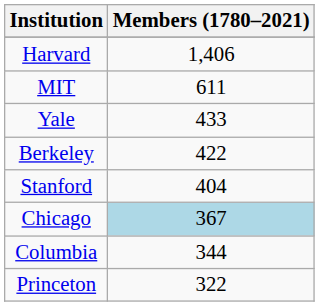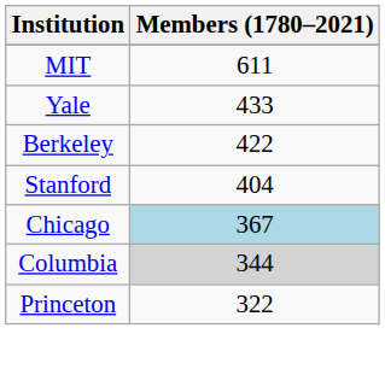 <table class="wikitable sortable">
 <tr>
 <th>Institution</th>
 <th data-sort-type="number">Members (1780–2021)</th>
 </tr>
 <tr>
-</tr>
-<tr>
-<td align="center"><a href='#'>Harvard</a></td>
-<td align="center">1,406</td>
 </tr>
 <tr>
 <td align="center"><a href='#'>MIT</a></td>
 <td align="center">611</td>
 </tr>
 <tr>
 <td align="center"><a href='#'>Yale</a></td>
 <td align="center">433</td>
 </tr>
 <tr>
 <td align="center"><a href='#'>Berkeley</a></td>
 <td align="center">422</td>
 </tr>
 <tr>
 <td align="center"><a href='#'>Stanford</a></td>
 <td align="center">404</td>
 </tr>
 <tr>
 <td align="center"><a href='#'>Chicago</a></td>
 <td align="center" style="background: lightblue;">367</td>
 </tr>
 <tr>
 <td align="center"><a href='#'>Columbia</a></td>
-<td align="center">344</td>
+<td align="center" style="background: lightgrey;">344</td>
 </tr>
 <tr>
 <td align="center"><a href='#'>Princeton</a></td>
 <td align="center">322</td>
 </tr>
 </table>
